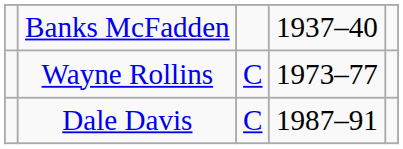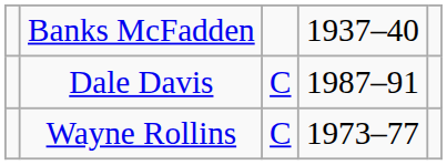 <table class="wikitable" style=text-align:center>
 <tr>
 <td></td>
 <td><a href='#'>Banks McFadden</a></td>
 <td></td>
 <td>1937–40</td>
 <td></td>
 </tr>
 <tr>
 <td></td>
+<td><a href='#'>Dale Davis</a></td>
+<td><a href='#'>C</a></td>
+<td>1987–91</td>
+<td></td>
+</tr>
+<tr>
+<td></td>
 <td><a href='#'>Wayne Rollins</a></td>
 <td><a href='#'>C</a></td>
 <td>1973–77</td>
 <td></td>
 </tr>
-<tr>
-<td></td>
-<td><a href='#'>Dale Davis</a></td>
-<td><a href='#'>C</a></td>
-<td>1987–91</td>
-<td></td>
-</tr>
 </table>
